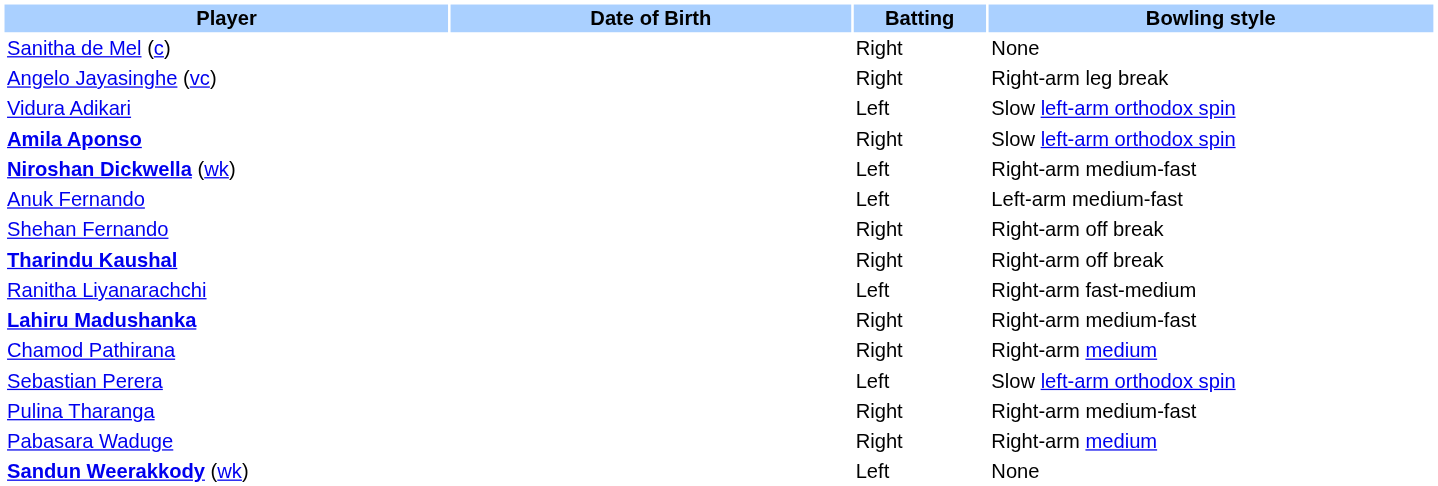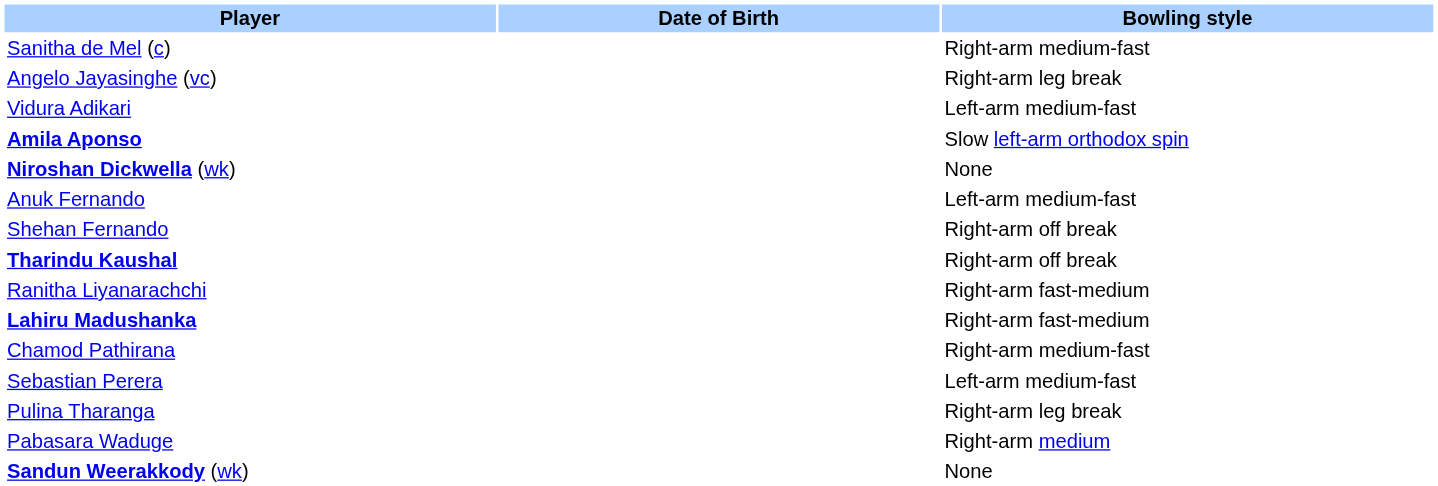 <table border="0" cellspacing="2" cellpadding="2" style="width:90%;">
 <tr style="background:#aad0ff;">
 <th width=20%>Player</th>
 <th width=18%>Date of Birth</th>
-<th width=6%>Batting</th>
 <th width=20%>Bowling style</th>
 </tr>
 <tr>
 <td><a href='#'>Sanitha de Mel</a> (<a href='#'>c</a>)</td>
 <td></td>
-<td>Right</td>
-<td>None</td>
+<td>Right-arm medium-fast</td>
 </tr>
 <tr>
 <td><a href='#'>Angelo Jayasinghe</a> (<a href='#'>vc</a>)</td>
 <td></td>
-<td>Right</td>
 <td>Right-arm leg break</td>
 </tr>
 <tr>
 <td><a href='#'>Vidura Adikari</a></td>
 <td></td>
-<td>Left</td>
-<td>Slow <a href='#'>left-arm orthodox spin</a></td>
+<td>Left-arm medium-fast</td>
 </tr>
 <tr>
 <td><strong><a href='#'>Amila Aponso</a></strong></td>
 <td></td>
-<td>Right</td>
 <td>Slow <a href='#'>left-arm orthodox spin</a></td>
 </tr>
 <tr>
 <td><strong><a href='#'>Niroshan Dickwella</a></strong> (<a href='#'>wk</a>)</td>
 <td></td>
-<td>Left</td>
-<td>Right-arm medium-fast</td>
+<td>None</td>
 </tr>
 <tr>
 <td><a href='#'>Anuk Fernando</a></td>
 <td></td>
-<td>Left</td>
 <td>Left-arm medium-fast</td>
 </tr>
 <tr>
 <td><a href='#'>Shehan Fernando</a></td>
 <td></td>
-<td>Right</td>
 <td>Right-arm off break</td>
 </tr>
 <tr>
 <td><strong><a href='#'>Tharindu Kaushal</a></strong></td>
 <td></td>
-<td>Right</td>
 <td>Right-arm off break</td>
 </tr>
 <tr>
 <td><a href='#'>Ranitha Liyanarachchi</a></td>
 <td></td>
-<td>Left</td>
 <td>Right-arm fast-medium</td>
 </tr>
 <tr>
 <td><strong><a href='#'>Lahiru Madushanka</a></strong></td>
 <td></td>
-<td>Right</td>
-<td>Right-arm medium-fast</td>
+<td>Right-arm fast-medium</td>
 </tr>
 <tr>
 <td><a href='#'>Chamod Pathirana</a></td>
 <td></td>
-<td>Right</td>
-<td>Right-arm <a href='#'>medium</a></td>
+<td>Right-arm medium-fast</td>
 </tr>
 <tr>
 <td><a href='#'>Sebastian Perera</a></td>
 <td></td>
-<td>Left</td>
-<td>Slow <a href='#'>left-arm orthodox spin</a></td>
+<td>Left-arm medium-fast</td>
 </tr>
 <tr>
 <td><a href='#'>Pulina Tharanga</a></td>
 <td></td>
-<td>Right</td>
-<td>Right-arm medium-fast</td>
+<td>Right-arm leg break</td>
 </tr>
 <tr>
 <td><a href='#'>Pabasara Waduge</a></td>
 <td></td>
-<td>Right</td>
 <td>Right-arm <a href='#'>medium</a></td>
 </tr>
 <tr>
 <td><strong><a href='#'>Sandun Weerakkody</a></strong> (<a href='#'>wk</a>)</td>
 <td></td>
-<td>Left</td>
 <td>None</td>
 </tr>
 </table>
